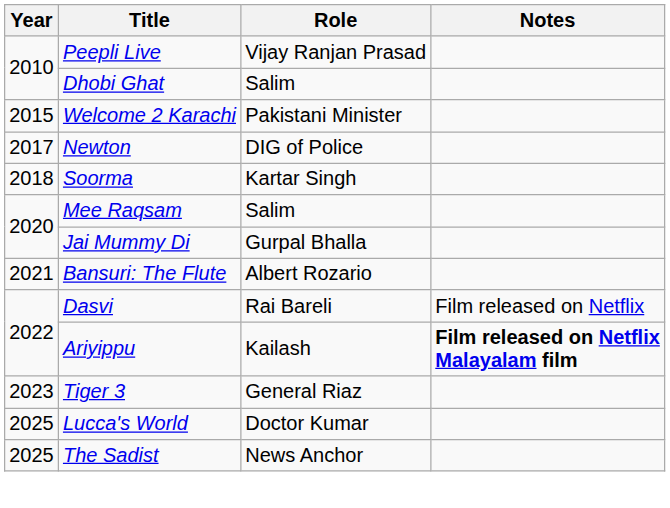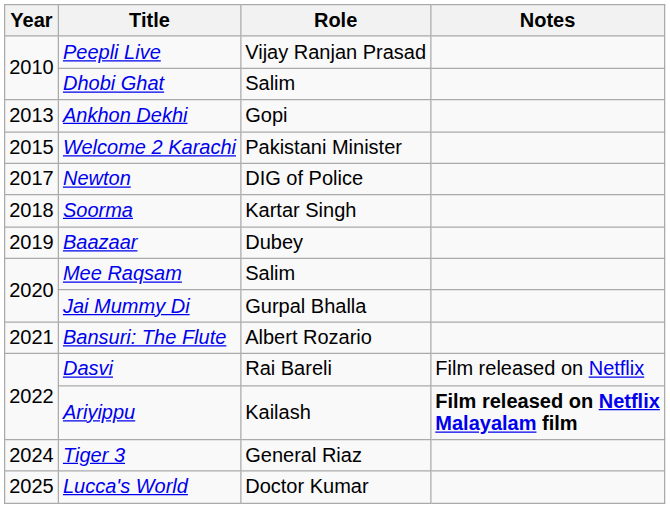 <table class="wikitable sortable">
 <tr>
 <th scope="col">Year</th>
 <th scope="col">Title</th>
 <th scope="col">Role</th>
 <th scope="col" class="unsortable">Notes</th>
 </tr>
 <tr>
 <td rowspan="2">2010</td>
 <td><em><a href='#'>Peepli Live</a></em></td>
 <td>Vijay Ranjan Prasad</td>
 <td></td>
 </tr>
 <tr>
 <td><em><a href='#'>Dhobi Ghat</a></em></td>
 <td>Salim</td>
 <td></td>
 </tr>
 <tr>
+<td>2013</td>
+<td><em><a href='#'>Ankhon Dekhi</a></em></td>
+<td>Gopi</td>
+<td></td>
+</tr>
+<tr>
 <td>2015</td>
 <td><em><a href='#'>Welcome 2 Karachi</a></em></td>
 <td>Pakistani Minister</td>
 <td></td>
 </tr>
 <tr>
 <td>2017</td>
 <td><em><a href='#'>Newton</a></em></td>
 <td>DIG of Police</td>
 <td></td>
 </tr>
 <tr>
 <td>2018</td>
 <td><em><a href='#'>Soorma</a></em></td>
 <td>Kartar Singh</td>
+<td></td>
+</tr>
+<tr>
+<td>2019</td>
+<td><em><a href='#'>Baazaar</a></em></td>
+<td>Dubey</td>
 <td></td>
 </tr>
 <tr>
 <td rowspan="2">2020</td>
 <td><em><a href='#'>Mee Raqsam</a></em></td>
 <td>Salim</td>
 <td></td>
 </tr>
 <tr>
 <td><em><a href='#'>Jai Mummy Di</a></em></td>
 <td>Gurpal Bhalla</td>
 <td></td>
 </tr>
 <tr>
 <td>2021</td>
 <td><em><a href='#'>Bansuri: The Flute</a></em></td>
 <td>Albert Rozario</td>
 <td></td>
 </tr>
 <tr>
 <td rowspan="2">2022</td>
 <td><em><a href='#'>Dasvi</a></em></td>
 <td>Rai Bareli</td>
 <td>Film released on <a href='#'>Netflix</a></td>
 </tr>
 <tr>
 <td><em><a href='#'>Ariyippu</a></em></td>
 <td>Kailash</td>
 <td><strong>Film released on <a href='#'>Netflix</a><br><a href='#'>Malayalam</a> film</strong></td>
 </tr>
 <tr>
-<td>2023</td>
+<td>2024</td>
 <td><em><a href='#'>Tiger 3</a></em></td>
 <td>General Riaz</td>
 <td></td>
 </tr>
 <tr>
 <td>2025</td>
 <td><em><a href='#'>Lucca's World</a></em></td>
 <td>Doctor Kumar</td>
 <td></td>
 </tr>
-<tr>
-<td>2025</td>
-<td><em><a href='#'>The Sadist</a></em></td>
-<td>News Anchor</td>
-<td></td>
-</tr>
 </table>
